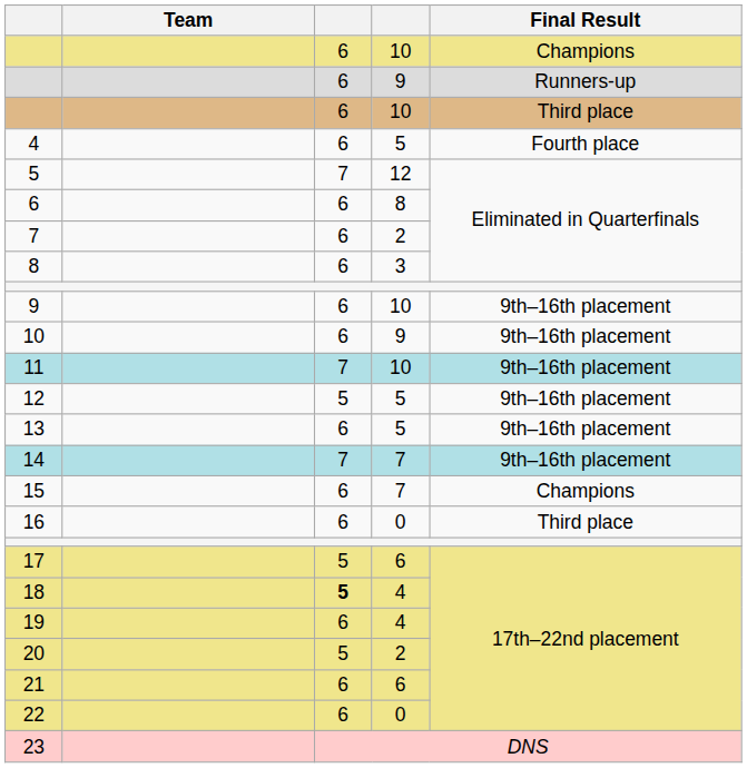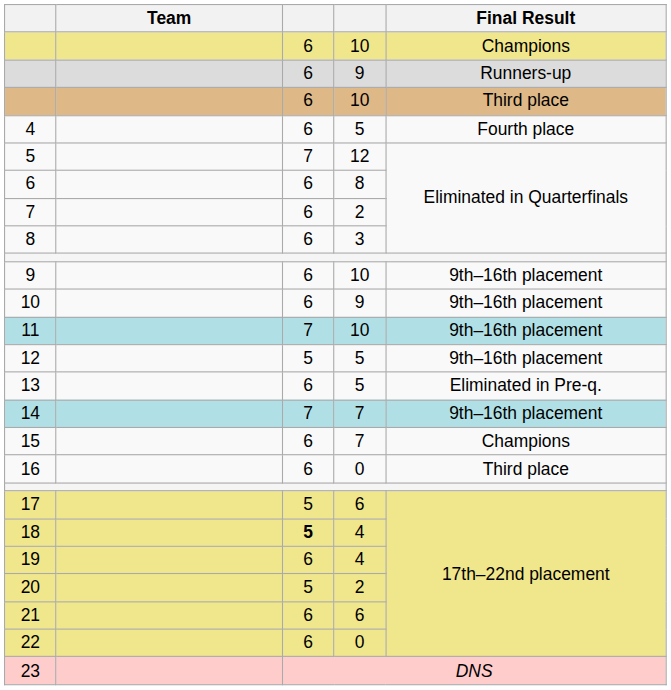 <table class="wikitable" style="text-align:center">
 <tr>
 <th width=40></th>
 <th width=200>Team</th>
 <th width=40></th>
 <th width=40></th>
 <th width=250>Final Result</th>
 </tr>
 <tr style="background:khaki;">
 <td></td>
 <td align=left></td>
 <td>6</td>
 <td>10</td>
 <td>Champions</td>
 </tr>
 <tr style="background:Gainsboro;">
 <td></td>
 <td align=left></td>
 <td>6</td>
 <td>9</td>
 <td>Runners-up</td>
 </tr>
 <tr style="background:BurlyWood;">
 <td></td>
 <td align=left></td>
 <td>6</td>
 <td>10</td>
 <td>Third place</td>
 </tr>
 <tr>
 <td>4</td>
 <td align=left></td>
 <td>6</td>
 <td>5</td>
 <td>Fourth place</td>
 </tr>
 <tr>
 <td>5</td>
 <td align=left></td>
 <td>7</td>
 <td>12</td>
 <td rowspan=4>Eliminated in Quarterfinals</td>
 </tr>
 <tr>
 <td>6</td>
 <td align=left></td>
 <td>6</td>
 <td>8</td>
 </tr>
 <tr>
 <td>7</td>
 <td align=left></td>
 <td>6</td>
 <td>2</td>
 </tr>
 <tr>
 <td>8</td>
 <td align=left></td>
 <td>6</td>
 <td>3</td>
 </tr>
 <tr style="background:WhiteSmoke;">
 <td colspan=5></td>
 </tr>
 <tr>
 <td>9</td>
 <td align=left></td>
 <td>6</td>
 <td>10</td>
 <td>9th–16th placement</td>
 </tr>
 <tr>
 <td>10</td>
 <td align=left></td>
 <td>6</td>
 <td>9</td>
 <td>9th–16th placement</td>
 </tr>
 <tr style="background:#B0E0E6;">
 <td>11</td>
 <td align=left></td>
 <td>7</td>
 <td>10</td>
 <td>9th–16th placement</td>
 </tr>
 <tr>
 <td>12</td>
 <td align=left></td>
 <td>5</td>
 <td>5</td>
 <td>9th–16th placement</td>
 </tr>
 <tr>
 <td>13</td>
 <td align=left></td>
 <td>6</td>
 <td>5</td>
-<td>9th–16th placement</td>
+<td>Eliminated in Pre-q.</td>
 </tr>
 <tr style="background:#B0E0E6;">
 <td>14</td>
 <td align=left></td>
 <td>7</td>
 <td>7</td>
 <td>9th–16th placement</td>
 </tr>
 <tr>
 <td>15</td>
 <td align=left></td>
 <td>6</td>
 <td>7</td>
 <td>Champions</td>
 </tr>
 <tr>
 <td>16</td>
 <td align=left></td>
 <td>6</td>
 <td>0</td>
 <td>Third place</td>
 </tr>
 <tr style="background:WhiteSmoke;">
 <td colspan=5></td>
 </tr>
 <tr style="background:#F0E68C;">
 <td>17</td>
 <td align=left></td>
 <td>5</td>
 <td>6</td>
 <td rowspan=6>17th–22nd placement</td>
 </tr>
 <tr style="background:#F0E68C;">
 <td>18</td>
 <td align=left></td>
 <td><strong>5</strong></td>
 <td>4</td>
 </tr>
 <tr style="background:#F0E68C;">
 <td>19</td>
 <td align=left></td>
 <td>6</td>
 <td>4</td>
 </tr>
 <tr style="background:#F0E68C;">
 <td>20</td>
 <td align=left></td>
 <td>5</td>
 <td>2</td>
 </tr>
 <tr style="background:#F0E68C;">
 <td>21</td>
 <td align=left></td>
 <td>6</td>
 <td>6</td>
 </tr>
 <tr style="background:#F0E68C;">
 <td>22</td>
 <td align=left></td>
 <td>6</td>
 <td>0</td>
 </tr>
 <tr style="background:#ffcccc;">
 <td>23</td>
 <td align=left></td>
 <td colspan=3><em>DNS</em></td>
 </tr>
 </table>
